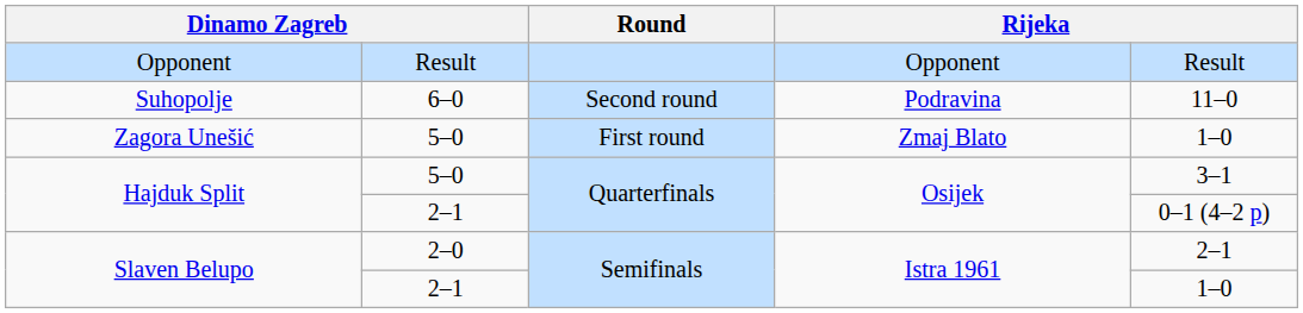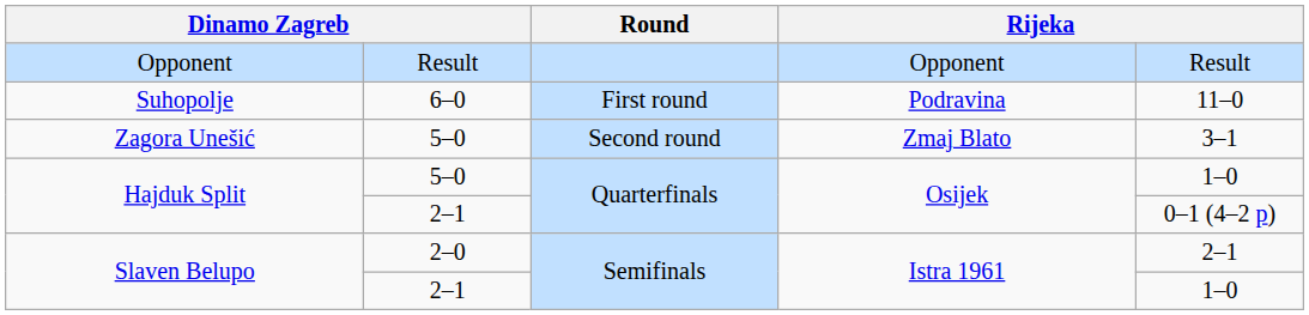 <table class="wikitable" style="text-align: center;">
 <tr>
 <th colspan=2><a href='#'>Dinamo Zagreb</a></th>
 <th>Round</th>
 <th colspan=2><a href='#'>Rijeka</a></th>
 </tr>
 <tr bgcolor=#c1e0ff>
 <td width=15%>Opponent</td>
 <td width=7%>Result</td>
 <td width=10%></td>
 <td width=15%>Opponent</td>
 <td width=7%>Result</td>
 </tr>
 <tr>
 <td rowspan=1 align=center><a href='#'>Suhopolje</a></td>
 <td>6–0</td>
-<td rowspan=1 bgcolor=#c1e0ff>Second round</td>
+<td rowspan=1 bgcolor=#c1e0ff>First round</td>
 <td rowspan=1 align=center><a href='#'>Podravina</a></td>
 <td>11–0</td>
 </tr>
 <tr>
 <td rowspan=1 align=center><a href='#'>Zagora Unešić</a></td>
 <td>5–0</td>
-<td rowspan=1 bgcolor=#c1e0ff>First round</td>
+<td rowspan=1 bgcolor=#c1e0ff>Second round</td>
 <td rowspan=1 align=center><a href='#'>Zmaj Blato</a></td>
-<td>1–0</td>
+<td>3–1</td>
 </tr>
 <tr>
 <td rowspan=2 align=center><a href='#'>Hajduk Split</a></td>
 <td>5–0</td>
 <td rowspan=2 bgcolor=#c1e0ff>Quarterfinals</td>
 <td rowspan=2 align=center><a href='#'>Osijek</a></td>
-<td>3–1</td>
+<td>1–0</td>
 </tr>
 <tr>
 <td>2–1</td>
 <td>0–1 (4–2 <a href='#'>p</a>)</td>
 </tr>
 <tr>
 <td rowspan=2 align=center><a href='#'>Slaven Belupo</a></td>
 <td>2–0</td>
 <td rowspan=2 bgcolor=#c1e0ff>Semifinals</td>
 <td rowspan=2 align=center><a href='#'>Istra 1961</a></td>
 <td>2–1</td>
 </tr>
 <tr>
 <td>2–1</td>
 <td>1–0</td>
 </tr>
 </table>
